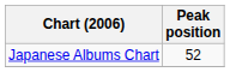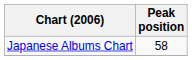 <table class="wikitable sortable">
 <tr>
 <th>Chart (2006)</th>
 <th>Peak<br>position</th>
 </tr>
 <tr>
 <td><a href='#'>Japanese Albums Chart</a></td>
-<td style="text-align:center;">52 </td>
+<td style="text-align:center;">58 </td>
 </tr>
 <tr>
 </tr>
 </table>
